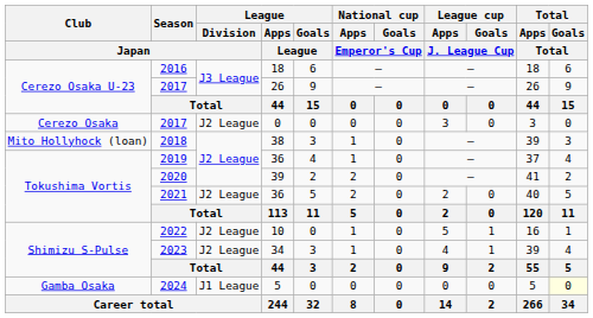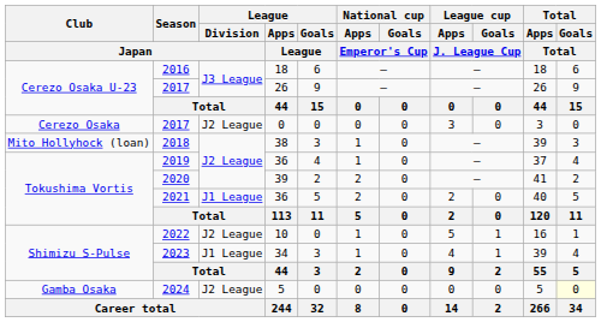 <table class="wikitable" style="text-align:center">
 <tr>
 <th rowspan=2>Club</th>
 <th rowspan=2>Season</th>
 <th colspan=3>League</th>
 <th colspan=2>National cup</th>
 <th colspan=2>League cup</th>
 <th colspan=2>Total</th>
 </tr>
 <tr>
 <th>Division</th>
 <th>Apps</th>
 <th>Goals</th>
 <th>Apps</th>
 <th>Goals</th>
 <th>Apps</th>
 <th>Goals</th>
 <th>Apps</th>
 <th>Goals</th>
 </tr>
 <tr>
 <th colspan=3>Japan</th>
 <th colspan=2>League</th>
 <th colspan=2><a href='#'>Emperor's Cup</a></th>
 <th colspan=2><a href='#'>J. League Cup</a></th>
 <th colspan=2>Total</th>
 </tr>
 <tr>
 <td rowspan="3"><a href='#'>Cerezo Osaka U-23</a></td>
 <td><a href='#'>2016</a></td>
 <td rowspan="2"><a href='#'>J3 League</a></td>
 <td>18</td>
 <td>6</td>
 <td colspan="2">–</td>
 <td colspan="2">–</td>
 <td>18</td>
 <td>6</td>
 </tr>
 <tr>
 <td><a href='#'>2017</a></td>
 <td>26</td>
 <td>9</td>
 <td colspan="2">–</td>
 <td colspan="2">–</td>
 <td>26</td>
 <td>9</td>
 </tr>
 <tr>
 <th colspan="2">Total</th>
 <th>44</th>
 <th>15</th>
 <th>0</th>
 <th>0</th>
 <th>0</th>
 <th>0</th>
 <th>44</th>
 <th>15</th>
 </tr>
 <tr>
 <td><a href='#'>Cerezo Osaka</a></td>
 <td><a href='#'>2017</a></td>
 <td>J2 League</td>
 <td>0</td>
 <td>0</td>
 <td>0</td>
 <td>0</td>
 <td>3</td>
 <td>0</td>
 <td>3</td>
 <td>0</td>
 </tr>
 <tr>
 <td><a href='#'>Mito Hollyhock</a> (loan)</td>
 <td><a href='#'>2018</a></td>
 <td rowspan="3"><a href='#'>J2 League</a></td>
 <td>38</td>
 <td>3</td>
 <td>1</td>
 <td>0</td>
 <td colspan="2">–</td>
 <td>39</td>
 <td>3</td>
 </tr>
 <tr>
 <td rowspan="4"><a href='#'>Tokushima Vortis</a></td>
 <td><a href='#'>2019</a></td>
 <td>36</td>
 <td>4</td>
 <td>1</td>
 <td>0</td>
 <td colspan="2">–</td>
 <td>37</td>
 <td>4</td>
 </tr>
 <tr>
 <td><a href='#'>2020</a></td>
 <td>39</td>
 <td>2</td>
 <td>2</td>
 <td>0</td>
 <td colspan="2">–</td>
 <td>41</td>
 <td>2</td>
 </tr>
 <tr>
 <td><a href='#'>2021</a></td>
-<td>J2 League</td>
+<td><a href='#'>J1 League</a></td>
 <td>36</td>
 <td>5</td>
 <td>2</td>
 <td>0</td>
 <td>2</td>
 <td>0</td>
 <td>40</td>
 <td>5</td>
 </tr>
 <tr>
 <th colspan="2">Total</th>
 <th>113</th>
 <th>11</th>
 <th>5</th>
 <th>0</th>
 <th>2</th>
 <th>0</th>
 <th>120</th>
 <th>11</th>
 </tr>
 <tr>
 <td rowspan="3"><a href='#'>Shimizu S-Pulse</a></td>
 <td><a href='#'>2022</a></td>
 <td>J2 League</td>
 <td>10</td>
 <td>0</td>
 <td>1</td>
 <td>0</td>
 <td>5</td>
 <td>1</td>
 <td>16</td>
 <td>1</td>
 </tr>
 <tr>
 <td><a href='#'>2023</a></td>
-<td>J2 League</td>
+<td>J1 League</td>
 <td>34</td>
 <td>3</td>
 <td>1</td>
 <td>0</td>
 <td>4</td>
 <td>1</td>
 <td>39</td>
 <td>4</td>
 </tr>
 <tr>
 <th colspan="2">Total</th>
 <th>44</th>
 <th>3</th>
 <th>2</th>
 <th>0</th>
 <th>9</th>
 <th>2</th>
 <th>55</th>
 <th>5</th>
 </tr>
 <tr>
 <td><a href='#'>Gamba Osaka</a></td>
 <td><a href='#'>2024</a></td>
-<td>J1 League</td>
+<td>J2 League</td>
 <td>5</td>
 <td>0</td>
 <td>0</td>
 <td>0</td>
 <td>0</td>
 <td>0</td>
 <td>5</td>
 <td style="background: lightyellow;">0</td>
 </tr>
 <tr>
 <th colspan=3>Career total</th>
 <th>244</th>
 <th>32</th>
 <th>8</th>
 <th>0</th>
 <th>14</th>
 <th>2</th>
 <th>266</th>
 <th>34</th>
 </tr>
 </table>
